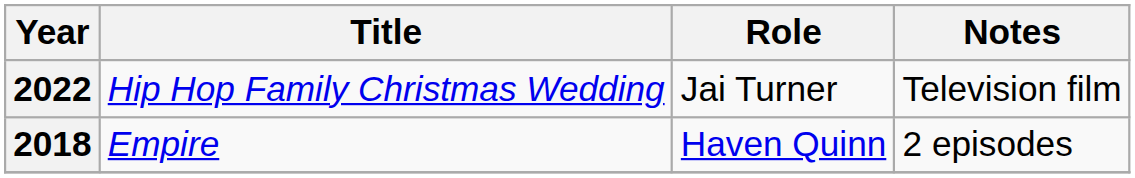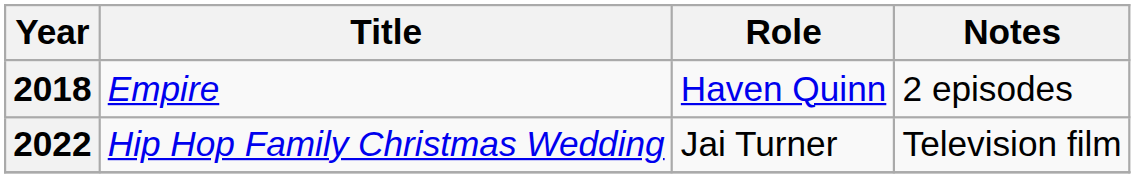 <table class="wikitable plainrowheaders sortable">
 <tr>
 <th scope="col">Year</th>
 <th scope="col">Title</th>
 <th scope="col">Role</th>
 <th scope="col" class="unsortable">Notes</th>
 </tr>
 <tr>
+<th scope="row">2018</th>
+<td><em><a href='#'>Empire</a></em></td>
+<td><a href='#'>Haven Quinn</a></td>
+<td>2 episodes</td>
+</tr>
+<tr>
 <th scope="row">2022</th>
 <td><em><a href='#'>Hip Hop Family Christmas Wedding</a></em></td>
 <td>Jai Turner</td>
 <td>Television film</td>
 </tr>
 <tr>
-<th scope="row">2018</th>
-<td><em><a href='#'>Empire</a></em></td>
-<td><a href='#'>Haven Quinn</a></td>
-<td>2 episodes</td>
-</tr>
-<tr>
 </tr>
 </table>
